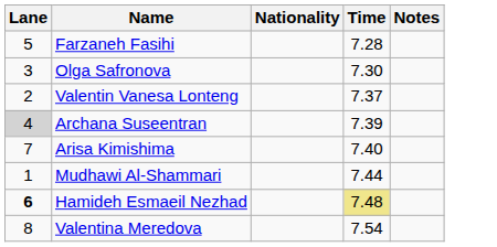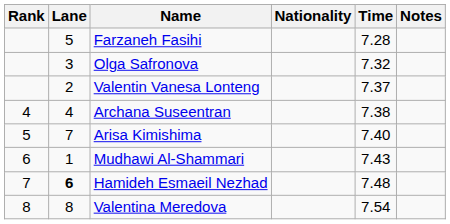 <table class="wikitable sortable" style="text-align:center">
 <tr>
+<th>Rank</th>
 <th>Lane</th>
 <th>Name</th>
 <th>Nationality</th>
 <th>Time</th>
 <th>Notes</th>
 </tr>
 <tr>
+<td></td>
 <td>5</td>
 <td align=left><a href='#'>Farzaneh Fasihi</a></td>
 <td align=left></td>
 <td>7.28</td>
 <td></td>
 </tr>
 <tr>
+<td></td>
 <td>3</td>
 <td align=left><a href='#'>Olga Safronova</a></td>
 <td align=left></td>
-<td>7.30</td>
+<td>7.32</td>
 <td></td>
 </tr>
 <tr>
+<td></td>
 <td>2</td>
 <td align=left><a href='#'>Valentin Vanesa Lonteng</a></td>
 <td align=left></td>
 <td>7.37</td>
 <td></td>
 </tr>
 <tr>
-<td style="background: lightgrey;">4</td>
+<td>4</td>
+<td>4</td>
 <td align=left><a href='#'>Archana Suseentran</a></td>
 <td align=left></td>
-<td>7.39</td>
+<td>7.38</td>
 <td></td>
 </tr>
 <tr>
+<td>5</td>
 <td>7</td>
 <td align=left><a href='#'>Arisa Kimishima</a></td>
 <td align=left></td>
 <td>7.40</td>
 <td></td>
 </tr>
 <tr>
+<td>6</td>
 <td>1</td>
 <td align=left><a href='#'>Mudhawi Al-Shammari</a></td>
 <td align=left></td>
-<td>7.44</td>
+<td>7.43</td>
 <td></td>
 </tr>
 <tr>
+<td>7</td>
 <td><strong>6</strong></td>
 <td align=left><a href='#'>Hamideh Esmaeil Nezhad</a></td>
 <td align=left></td>
-<td style="background: khaki;">7.48</td>
+<td>7.48</td>
 <td></td>
 </tr>
 <tr>
+<td>8</td>
 <td>8</td>
 <td align=left><a href='#'>Valentina Meredova</a></td>
 <td align=left></td>
 <td>7.54</td>
 <td></td>
 </tr>
 </table>
